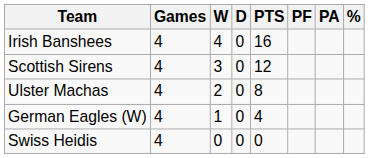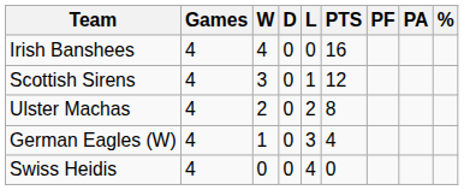 <table class="wikitable">
 <tr>
 <th>Team</th>
 <th>Games</th>
 <th>W</th>
 <th>D</th>
+<th>L</th>
 <th>PTS</th>
 <th>PF</th>
 <th>PA</th>
 <th>%</th>
 </tr>
 <tr>
 <td>Irish Banshees</td>
 <td>4</td>
 <td>4</td>
+<td>0</td>
 <td>0</td>
 <td>16</td>
 <td></td>
 <td></td>
 <td></td>
 </tr>
 <tr>
 <td>Scottish Sirens</td>
 <td>4</td>
 <td>3</td>
 <td>0</td>
+<td>1</td>
 <td>12</td>
 <td></td>
 <td></td>
 <td></td>
 </tr>
 <tr>
 <td>Ulster Machas</td>
 <td>4</td>
 <td>2</td>
 <td>0</td>
+<td>2</td>
 <td>8</td>
 <td></td>
 <td></td>
 <td></td>
 </tr>
 <tr>
 <td>German Eagles (W)</td>
 <td>4</td>
 <td>1</td>
 <td>0</td>
+<td>3</td>
 <td>4</td>
 <td></td>
 <td></td>
 <td></td>
 </tr>
 <tr>
 <td>Swiss Heidis</td>
 <td>4</td>
 <td>0</td>
 <td>0</td>
+<td>4</td>
 <td>0</td>
 <td></td>
 <td></td>
 <td></td>
 </tr>
 </table>
